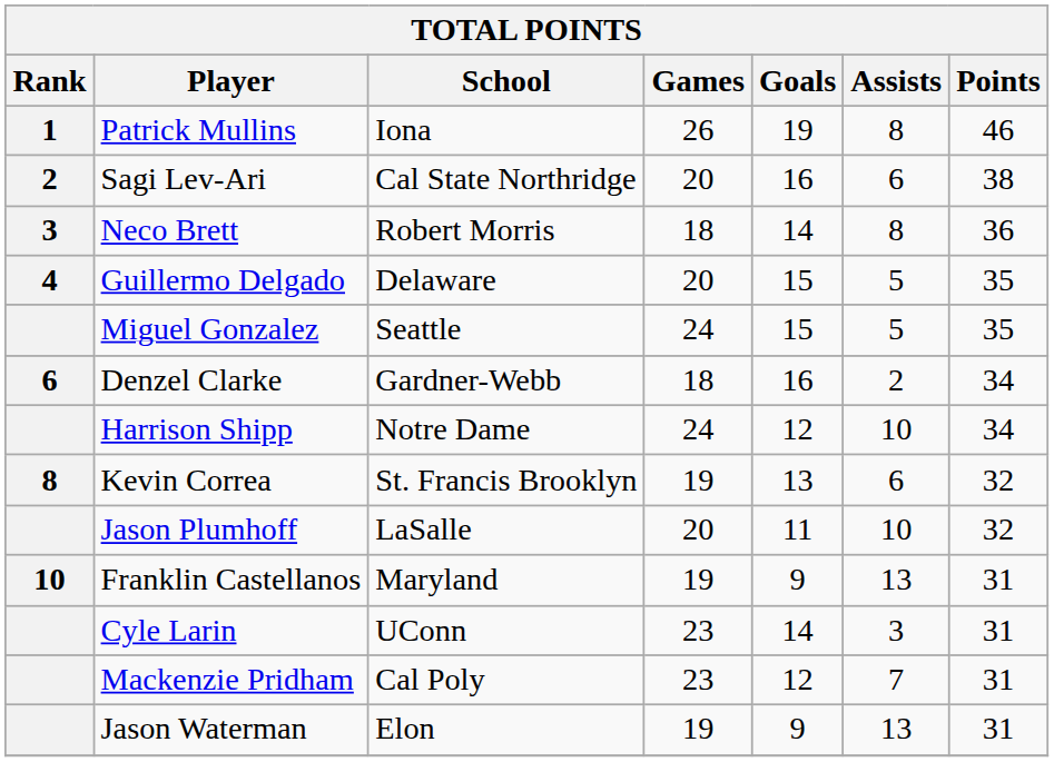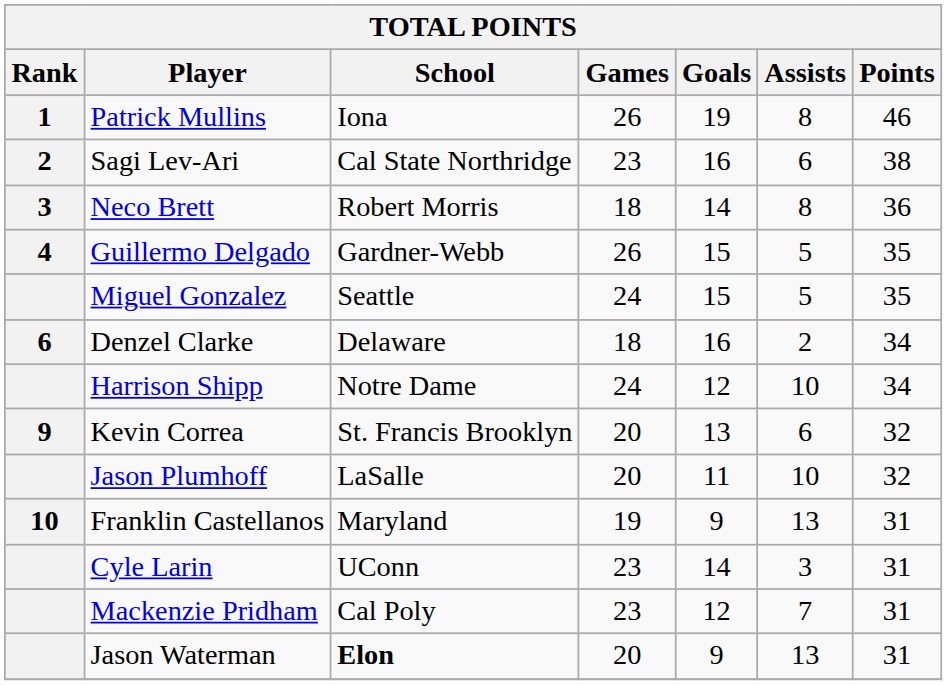 <table class="wikitable">
 <tr>
 <th colspan=8>TOTAL POINTS</th>
 </tr>
 <tr>
 <th>Rank</th>
 <th>Player</th>
 <th>School</th>
 <th>Games</th>
 <th>Goals</th>
 <th>Assists</th>
 <th>Points</th>
 </tr>
 <tr>
 <th>1</th>
 <td><a href='#'>Patrick Mullins</a></td>
 <td>Iona</td>
 <td style="text-align:center;">26</td>
 <td style="text-align:center;">19</td>
 <td style="text-align:center;">8</td>
 <td style="text-align:center;">46</td>
 </tr>
 <tr>
 <th>2</th>
 <td>Sagi Lev-Ari</td>
 <td>Cal State Northridge</td>
-<td style="text-align:center;">20</td>
+<td style="text-align:center;">23</td>
 <td style="text-align:center;">16</td>
 <td style="text-align:center;">6</td>
 <td style="text-align:center;">38</td>
 </tr>
 <tr>
 <th>3</th>
 <td><a href='#'>Neco Brett</a></td>
 <td>Robert Morris</td>
 <td style="text-align:center;">18</td>
 <td style="text-align:center;">14</td>
 <td style="text-align:center;">8</td>
 <td style="text-align:center;">36</td>
 </tr>
 <tr>
 <th>4</th>
 <td><a href='#'>Guillermo Delgado</a></td>
-<td>Delaware</td>
-<td style="text-align:center;">20</td>
+<td>Gardner-Webb</td>
+<td style="text-align:center;">26</td>
 <td style="text-align:center;">15</td>
 <td style="text-align:center;">5</td>
 <td style="text-align:center;">35</td>
 </tr>
 <tr>
 <th></th>
 <td><a href='#'>Miguel Gonzalez</a></td>
 <td>Seattle</td>
 <td style="text-align:center;">24</td>
 <td style="text-align:center;">15</td>
 <td style="text-align:center;">5</td>
 <td style="text-align:center;">35</td>
 </tr>
 <tr>
 <th>6</th>
 <td>Denzel Clarke</td>
-<td>Gardner-Webb</td>
+<td>Delaware</td>
 <td style="text-align:center;">18</td>
 <td style="text-align:center;">16</td>
 <td style="text-align:center;">2</td>
 <td style="text-align:center;">34</td>
 </tr>
 <tr>
 <th></th>
 <td><a href='#'>Harrison Shipp</a></td>
 <td>Notre Dame</td>
 <td style="text-align:center;">24</td>
 <td style="text-align:center;">12</td>
 <td style="text-align:center;">10</td>
 <td style="text-align:center;">34</td>
 </tr>
 <tr>
-<th>8</th>
+<th>9</th>
 <td>Kevin Correa</td>
 <td>St. Francis Brooklyn</td>
-<td style="text-align:center;">19</td>
+<td style="text-align:center;">20</td>
 <td style="text-align:center;">13</td>
 <td style="text-align:center;">6</td>
 <td style="text-align:center;">32</td>
 </tr>
 <tr>
 <th></th>
 <td><a href='#'>Jason Plumhoff</a></td>
 <td>LaSalle</td>
 <td style="text-align:center;">20</td>
 <td style="text-align:center;">11</td>
 <td style="text-align:center;">10</td>
 <td style="text-align:center;">32</td>
 </tr>
 <tr>
 <th>10</th>
 <td>Franklin Castellanos</td>
 <td>Maryland</td>
 <td style="text-align:center;">19</td>
 <td style="text-align:center;">9</td>
 <td style="text-align:center;">13</td>
 <td style="text-align:center;">31</td>
 </tr>
 <tr>
 <th></th>
 <td><a href='#'>Cyle Larin</a></td>
 <td>UConn</td>
 <td style="text-align:center;">23</td>
 <td style="text-align:center;">14</td>
 <td style="text-align:center;">3</td>
 <td style="text-align:center;">31</td>
 </tr>
 <tr>
 <th></th>
 <td><a href='#'>Mackenzie Pridham</a></td>
 <td>Cal Poly</td>
 <td style="text-align:center;">23</td>
 <td style="text-align:center;">12</td>
 <td style="text-align:center;">7</td>
 <td style="text-align:center;">31</td>
 </tr>
 <tr>
 <th></th>
 <td>Jason Waterman</td>
-<td>Elon</td>
-<td style="text-align:center;">19</td>
+<td><strong>Elon</strong></td>
+<td style="text-align:center;">20</td>
 <td style="text-align:center;">9</td>
 <td style="text-align:center;">13</td>
 <td style="text-align:center;">31</td>
 </tr>
 <tr>
 </tr>
 </table>
